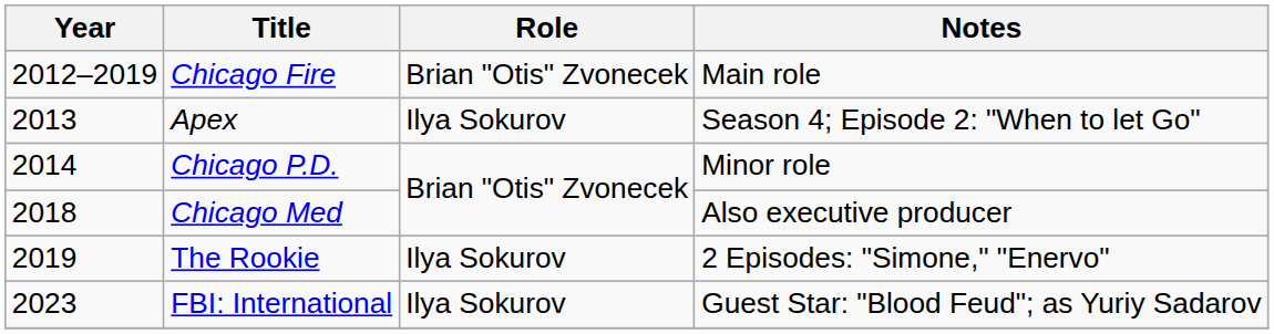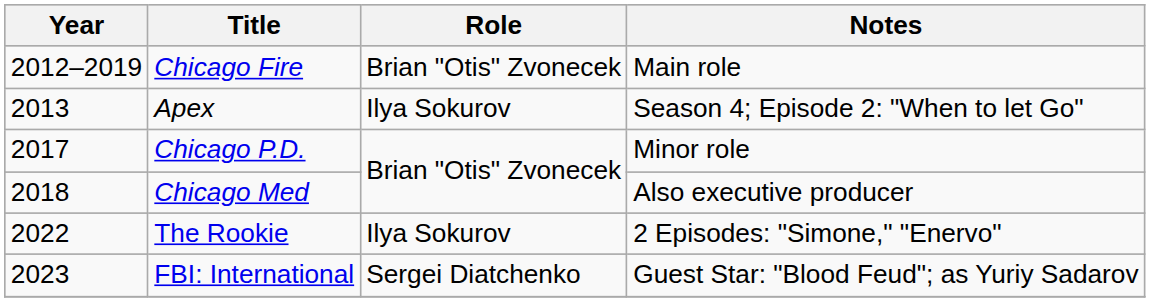 <table class="wikitable sortable">
 <tr>
 <th>Year</th>
 <th>Title</th>
 <th>Role</th>
 <th class="unsortable">Notes</th>
 </tr>
 <tr>
 <td>2012–2019</td>
 <td><em><a href='#'>Chicago Fire</a></em></td>
 <td>Brian "Otis" Zvonecek</td>
 <td>Main role</td>
 </tr>
 <tr>
 <td>2013</td>
 <td><em>Apex</em></td>
 <td>Ilya Sokurov</td>
 <td>Season 4; Episode 2: "When to let Go"</td>
 </tr>
 <tr>
-<td>2014</td>
+<td>2017</td>
 <td><em><a href='#'>Chicago P.D.</a></em></td>
 <td rowspan=2>Brian "Otis" Zvonecek</td>
 <td>Minor role</td>
 </tr>
 <tr>
 <td>2018</td>
 <td><em><a href='#'> Chicago Med</a></td>
 <td>Also executive producer</td>
 </tr>
 <tr>
-<td>2019</td>
+<td>2022</td>
 <td></em><a href='#'>The Rookie</a><em></td>
 <td>Ilya Sokurov</td>
 <td>2 Episodes: "Simone," "Enervo"</td>
 </tr>
 <tr>
 <td>2023</td>
 <td></em><a href='#'>FBI: International</a><em></td>
-<td>Ilya Sokurov</td>
+<td>Sergei Diatchenko</td>
 <td>Guest Star: "Blood Feud"; as Yuriy Sadarov</td>
 </tr>
 <tr>
 </tr>
 </table>
